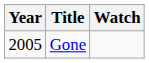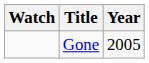 <table class=wikitable>
 <tr>
+<th>Watch</th>
+<th>Title</th>
 <th>Year</th>
-<th>Title</th>
-<th>Watch</th>
 </tr>
 <tr>
+<td></td>
+<td><a href='#'>Gone</a></td>
 <td>2005</td>
-<td><a href='#'>Gone</a></td>
-<td></td>
 </tr>
 </table>
